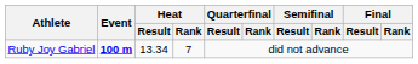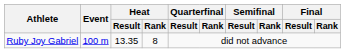 <table class="wikitable" style="font-size:90%">
 <tr>
 <th rowspan="2">Athlete</th>
 <th rowspan="2">Event</th>
 <th colspan="2">Heat</th>
 <th colspan="2">Quarterfinal</th>
 <th colspan="2">Semifinal</th>
 <th colspan="2">Final</th>
 </tr>
 <tr style="font-size:95%">
 <th>Result</th>
 <th>Rank</th>
 <th>Result</th>
 <th>Rank</th>
 <th>Result</th>
 <th>Rank</th>
 <th>Result</th>
 <th>Rank</th>
 </tr>
 <tr align=center>
 <td align=left><a href='#'>Ruby Joy Gabriel</a></td>
-<td align=left><strong><a href='#'>100 m</a></strong></td>
-<td>13.34</td>
-<td>7</td>
+<td align=left><a href='#'>100 m</a></td>
+<td>13.35</td>
+<td>8</td>
 <td colspan=6>did not advance</td>
 </tr>
 </table>
